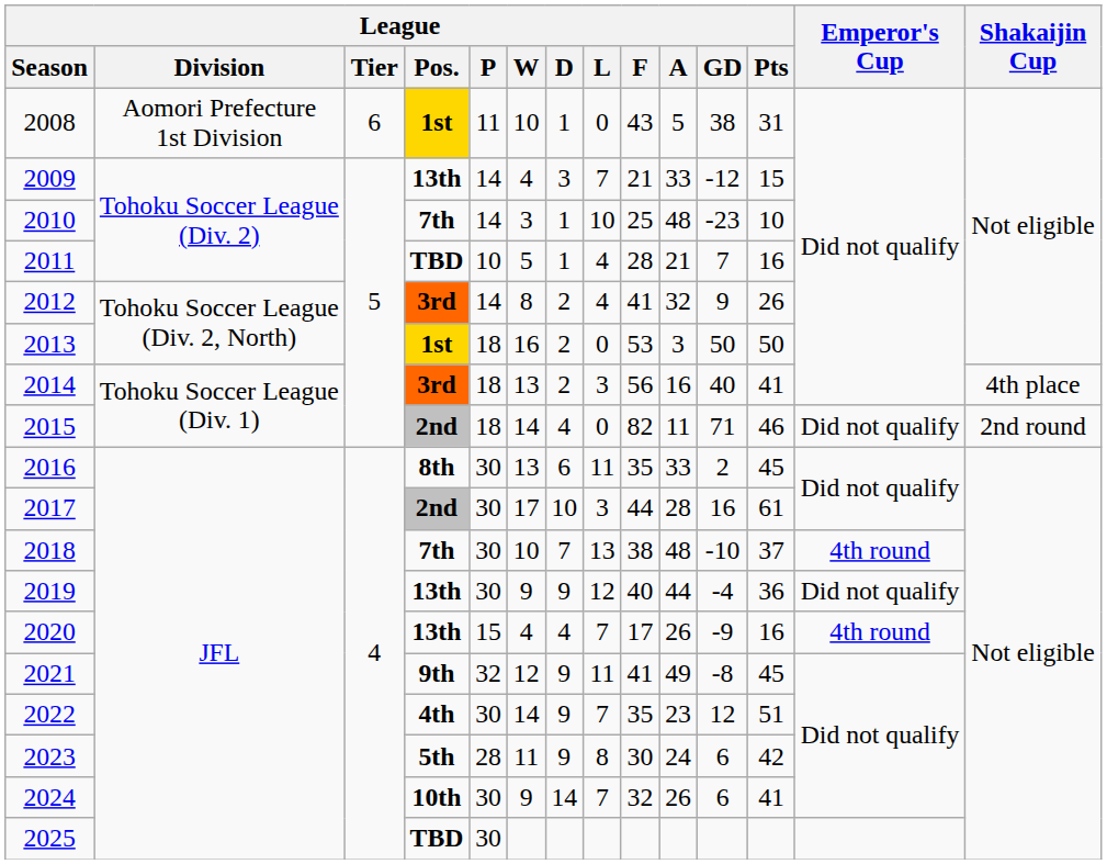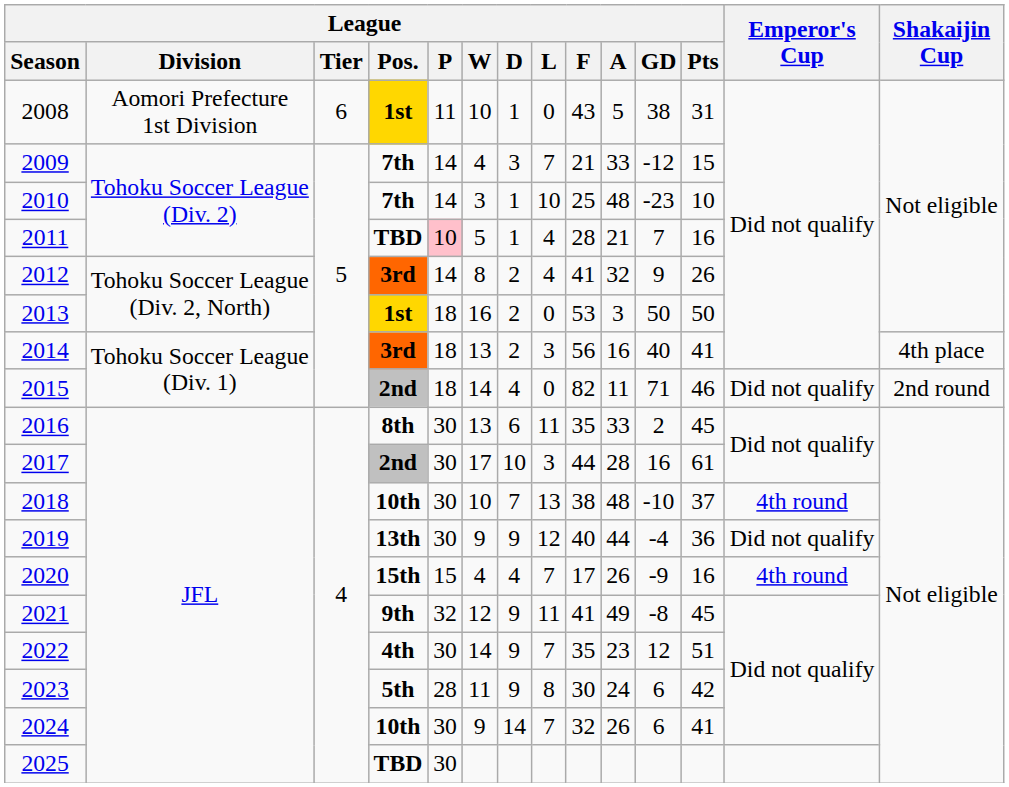 <table class="wikitable" style="text-align:center;">
 <tr>
 <th colspan="12">League</th>
 <th rowspan=2><a href='#'>Emperor's<br>Cup</a></th>
 <th rowspan=2><a href='#'>Shakaijin<br>Cup</a></th>
 </tr>
 <tr>
 <th>Season</th>
 <th>Division</th>
 <th>Tier</th>
 <th>Pos.</th>
 <th>P</th>
 <th>W</th>
 <th>D</th>
 <th>L</th>
 <th>F</th>
 <th>A</th>
 <th>GD</th>
 <th>Pts</th>
 </tr>
 <tr>
 <td>2008</td>
 <td>Aomori Prefecture <br> 1st Division</td>
 <td>6</td>
 <td bgcolor=gold><strong>1st</strong></td>
 <td>11</td>
 <td>10</td>
 <td>1</td>
 <td>0</td>
 <td>43</td>
 <td>5</td>
 <td>38</td>
 <td>31</td>
 <td rowspan="7">Did not qualify</td>
 <td rowspan=6>Not eligible</td>
 </tr>
 <tr>
 <td><a href='#'>2009</a></td>
 <td rowspan="3"><a href='#'>Tohoku Soccer League<br>(Div. 2)</a></td>
 <td rowspan="7">5</td>
-<td><strong>13th</strong></td>
+<td><strong>7th</strong></td>
 <td>14</td>
 <td>4</td>
 <td>3</td>
 <td>7</td>
 <td>21</td>
 <td>33</td>
 <td>-12</td>
 <td>15</td>
 </tr>
 <tr>
 <td><a href='#'>2010</a></td>
 <td><strong>7th</strong></td>
 <td>14</td>
 <td>3</td>
 <td>1</td>
 <td>10</td>
 <td>25</td>
 <td>48</td>
 <td>-23</td>
 <td>10</td>
 </tr>
 <tr>
 <td><a href='#'>2011</a></td>
 <td><strong>TBD</strong></td>
-<td>10</td>
+<td style="background: pink;">10</td>
 <td>5</td>
 <td>1</td>
 <td>4</td>
 <td>28</td>
 <td>21</td>
 <td>7</td>
 <td>16</td>
 </tr>
 <tr>
 <td><a href='#'>2012</a></td>
 <td rowspan="2">Tohoku Soccer League<br>(Div. 2, North)</td>
 <td bgcolor=ff6600><strong>3rd</strong></td>
 <td>14</td>
 <td>8</td>
 <td>2</td>
 <td>4</td>
 <td>41</td>
 <td>32</td>
 <td>9</td>
 <td>26</td>
 </tr>
 <tr>
 <td><a href='#'>2013</a></td>
 <td bgcolor=gold><strong>1st</strong></td>
 <td>18</td>
 <td>16</td>
 <td>2</td>
 <td>0</td>
 <td>53</td>
 <td>3</td>
 <td>50</td>
 <td>50</td>
 </tr>
 <tr>
 <td><a href='#'>2014</a></td>
 <td rowspan="2">Tohoku Soccer League<br>(Div. 1)</td>
 <td bgcolor=ff6600><strong>3rd</strong></td>
 <td>18</td>
 <td>13</td>
 <td>2</td>
 <td>3</td>
 <td>56</td>
 <td>16</td>
 <td>40</td>
 <td>41</td>
 <td>4th place</td>
 </tr>
 <tr>
 <td><a href='#'>2015</a></td>
 <td bgcolor=silver><strong>2nd</strong></td>
 <td>18</td>
 <td>14</td>
 <td>4</td>
 <td>0</td>
 <td>82</td>
 <td>11</td>
 <td>71</td>
 <td>46</td>
 <td>Did not qualify</td>
 <td>2nd round</td>
 </tr>
 <tr>
 <td><a href='#'>2016</a></td>
 <td rowspan="10"><a href='#'>JFL</a></td>
 <td rowspan="10">4</td>
 <td><strong>8th</strong></td>
 <td>30</td>
 <td>13</td>
 <td>6</td>
 <td>11</td>
 <td>35</td>
 <td>33</td>
 <td>2</td>
 <td>45</td>
 <td rowspan="2">Did not qualify</td>
 <td rowspan="10">Not eligible</td>
 </tr>
 <tr>
 <td><a href='#'>2017</a></td>
 <td bgcolor=silver><strong>2nd</strong></td>
 <td>30</td>
 <td>17</td>
 <td>10</td>
 <td>3</td>
 <td>44</td>
 <td>28</td>
 <td>16</td>
 <td>61</td>
 </tr>
 <tr>
 <td><a href='#'>2018</a></td>
-<td><strong>7th</strong></td>
+<td><strong>10th</strong></td>
 <td>30</td>
 <td>10</td>
 <td>7</td>
 <td>13</td>
 <td>38</td>
 <td>48</td>
 <td>-10</td>
 <td>37</td>
 <td><a href='#'>4th round</a></td>
 </tr>
 <tr>
 <td><a href='#'>2019</a></td>
 <td><strong>13th</strong></td>
 <td>30</td>
 <td>9</td>
 <td>9</td>
 <td>12</td>
 <td>40</td>
 <td>44</td>
 <td>-4</td>
 <td>36</td>
 <td>Did not qualify</td>
 </tr>
 <tr>
 <td><a href='#'>2020</a></td>
-<td><strong>13th</strong></td>
+<td><strong>15th</strong></td>
 <td>15</td>
 <td>4</td>
 <td>4</td>
 <td>7</td>
 <td>17</td>
 <td>26</td>
 <td>-9</td>
 <td>16</td>
 <td><a href='#'>4th round</a></td>
 </tr>
 <tr>
 <td><a href='#'>2021</a></td>
 <td><strong>9th</strong></td>
 <td>32</td>
 <td>12</td>
 <td>9</td>
 <td>11</td>
 <td>41</td>
 <td>49</td>
 <td>-8</td>
 <td>45</td>
 <td rowspan="4">Did not qualify</td>
 </tr>
 <tr>
 <td><a href='#'>2022</a></td>
 <td><strong>4th</strong></td>
 <td>30</td>
 <td>14</td>
 <td>9</td>
 <td>7</td>
 <td>35</td>
 <td>23</td>
 <td>12</td>
 <td>51</td>
 </tr>
 <tr>
 <td><a href='#'>2023</a></td>
 <td><strong>5th</strong></td>
 <td>28</td>
 <td>11</td>
 <td>9</td>
 <td>8</td>
 <td>30</td>
 <td>24</td>
 <td>6</td>
 <td>42</td>
 </tr>
 <tr>
 <td><a href='#'>2024</a></td>
 <td><strong>10th</strong></td>
 <td>30</td>
 <td>9</td>
 <td>14</td>
 <td>7</td>
 <td>32</td>
 <td>26</td>
 <td>6</td>
 <td>41</td>
 </tr>
 <tr>
 <td><a href='#'>2025</a></td>
 <td><strong>TBD</strong></td>
 <td>30</td>
 <td></td>
 <td></td>
 <td></td>
 <td></td>
 <td></td>
 <td></td>
 <td></td>
 <td></td>
 </tr>
 </table>
